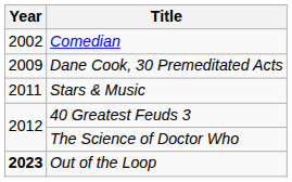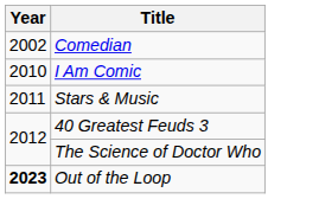 <table class="wikitable">
 <tr>
 <th>Year</th>
 <th>Title</th>
 </tr>
 <tr>
 <td>2002</td>
 <td><em><a href='#'>Comedian</a></em></td>
 </tr>
 <tr>
-<td>2009</td>
-<td><em>Dane Cook, 30 Premeditated Acts</em></td>
+<td>2010</td>
+<td><em><a href='#'>I Am Comic</a></em></td>
 </tr>
 <tr>
 <td>2011</td>
 <td><em>Stars & Music</em></td>
 </tr>
 <tr>
 <td rowspan=2>2012</td>
 <td><em>40 Greatest Feuds 3</em></td>
 </tr>
 <tr>
 <td><em>The Science of Doctor Who</em></td>
 </tr>
 <tr>
 <td><strong>2023</strong></td>
 <td><em>Out of the Loop</em></td>
 </tr>
 </table>
